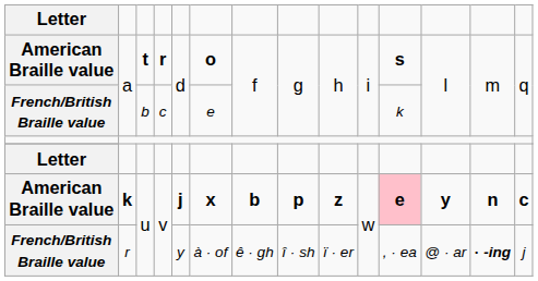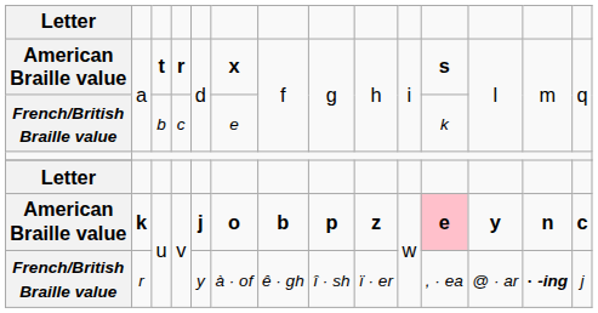 <table class="wikitable" style="line-height: 1.2">
 <tr align=center>
 <th>Letter</th>
 <td></td>
 <td></td>
 <td></td>
 <td></td>
 <td></td>
 <td></td>
 <td></td>
 <td></td>
 <td></td>
 <td></td>
 <td></td>
 <td></td>
 <td></td>
 </tr>
 <tr align=center>
 <th>American <br>Braille value</th>
 <td rowspan=2>a</td>
 <td><strong>t</strong></td>
 <td><strong>r</strong></td>
 <td rowspan=2>d</td>
-<td><strong>o</strong></td>
+<td><strong>x</strong></td>
 <td rowspan=2>f</td>
 <td rowspan=2>g</td>
 <td rowspan=2>h</td>
 <td rowspan=2>i</td>
 <td><strong>s</strong></td>
 <td rowspan=2>l</td>
 <td rowspan=2>m</td>
 <td rowspan=2>q</td>
 </tr>
 <tr align=center>
 <th><small><em>French/British<br>Braille value</em></small></th>
 <td><small><em>b</em></small></td>
 <td><small><em>c</em></small></td>
 <td><small><em>e</em></small></td>
 <td><small><em>k</em></small></td>
 </tr>
 <tr>
 <td></td>
 </tr>
 <tr>
 </tr>
 <tr align=center>
 <th>Letter</th>
 <td></td>
 <td></td>
 <td></td>
 <td></td>
 <td></td>
 <td></td>
 <td></td>
 <td></td>
 <td></td>
 <td></td>
 <td></td>
 <td></td>
 <td></td>
 </tr>
 <tr align=center>
 <th>American <br>Braille value</th>
 <td><strong>k</strong></td>
 <td rowspan=2>u</td>
 <td rowspan=2>v</td>
 <td><strong>j</strong></td>
-<td><strong>x</strong></td>
+<td><strong>o</strong></td>
 <td><strong>b</strong></td>
 <td><strong>p</strong></td>
 <td><strong>z</strong></td>
 <td rowspan=2>w</td>
 <td style="background: pink;"><strong>e</strong></td>
 <td><strong>y</strong></td>
 <td><strong>n</strong></td>
 <td><strong>c</strong></td>
 </tr>
 <tr align=center>
 <th><small><em>French/British<br>Braille value</em></small></th>
 <td><small><em>r</em></small></td>
 <td><small><em>y</em></small></td>
 <td><small><em>à · of</em></small></td>
 <td><small><em>ê · gh</em></small></td>
 <td><small><em>î · sh</em></small></td>
 <td><small><em>ï · er</em></small></td>
 <td><small><em>, · ea</em></small></td>
 <td><small><em>@ · ar</em></small></td>
 <td><strong><small> · <em>-ing</em></small></strong></td>
 <td><small><em>j</em></small></td>
 </tr>
 </table>
